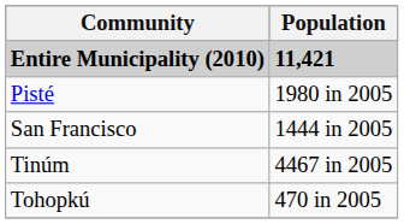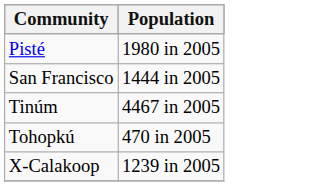 <table class="wikitable">
 <tr style="background:#111111; color:#111111;">
 <th><strong>Community</strong></th>
 <th><strong>Population</strong></th>
-</tr>
-<tr style="background:#CFCFCF;">
-<td><strong>Entire Municipality (2010)</strong></td>
-<td><strong>11,421</strong></td>
 </tr>
 <tr>
 <td><a href='#'>Pisté</a></td>
 <td>1980  in 2005</td>
 </tr>
 <tr>
 <td>San Francisco</td>
 <td>1444 in 2005</td>
 </tr>
 <tr>
 <td>Tinúm</td>
 <td>4467 in 2005</td>
 </tr>
 <tr>
 <td>Tohopkú</td>
 <td>470  in 2005</td>
 </tr>
 <tr>
+<td>X-Calakoop</td>
+<td>1239 in 2005</td>
+</tr>
+<tr>
 </tr>
 </table>
